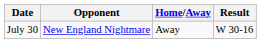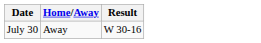 <table class="wikitable">
 <tr>
 <th>Date</th>
-<th>Opponent</th>
 <th><a href='#'>Home</a>/<a href='#'>Away</a></th>
 <th>Result</th>
 </tr>
 <tr>
 <td>July 30</td>
-<td><a href='#'>New England Nightmare</a></td>
 <td>Away</td>
 <td>W 30-16</td>
 </tr>
 </table>
